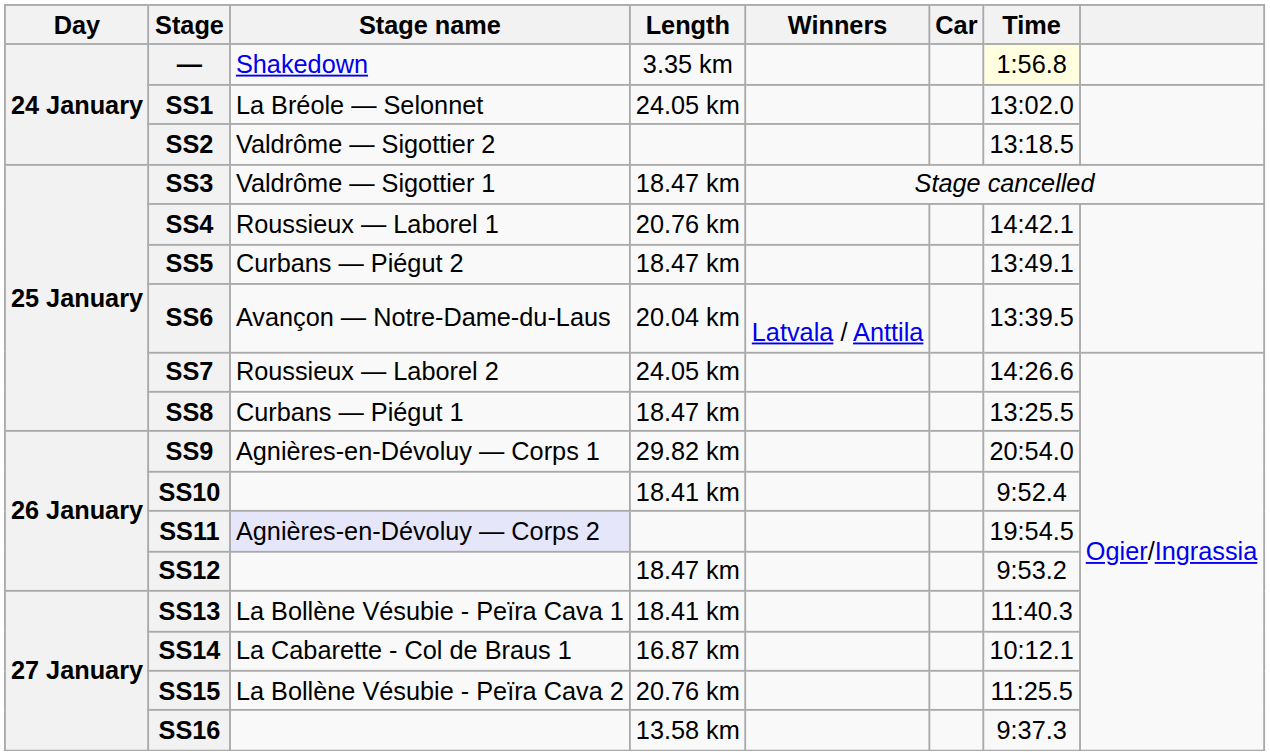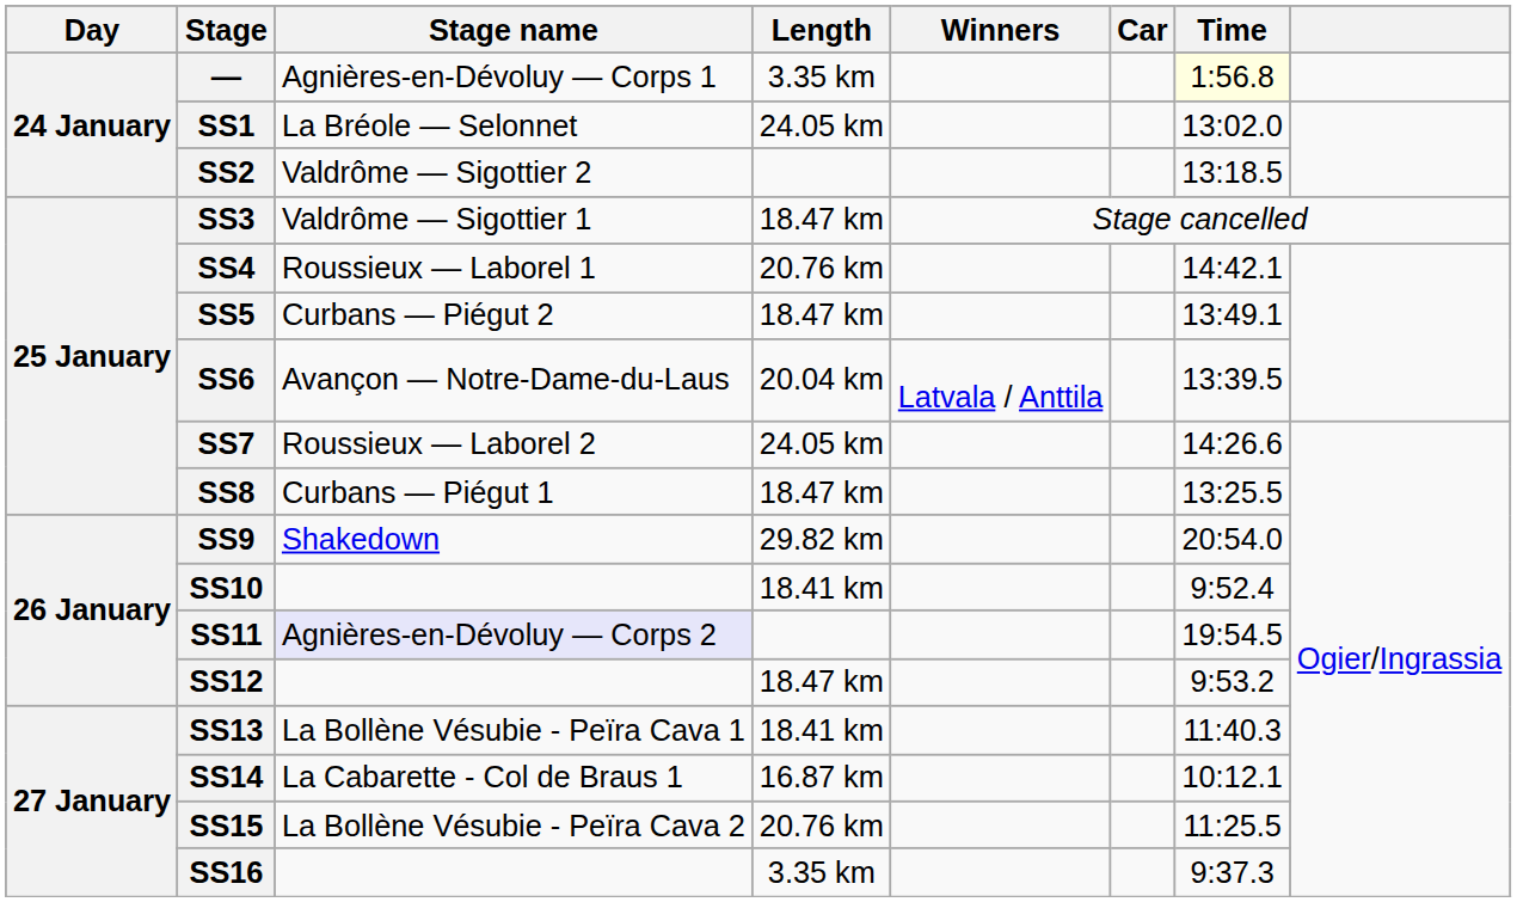 <table class="wikitable" style="font-size: 85%;">
 <tr>
 <th>Day</th>
 <th>Stage</th>
 <th>Stage name</th>
 <th>Length</th>
 <th>Winners</th>
 <th>Car</th>
 <th>Time</th>
 <th></th>
 </tr>
 <tr>
 <th rowspan="3">24 January</th>
 <th>—</th>
-<td><a href='#'>Shakedown</a></td>
+<td>Agnières-en-Dévoluy — Corps 1</td>
 <td align="center">3.35 km</td>
 <td></td>
 <td></td>
 <td align="center" style="background: lightyellow;">1:56.8</td>
 <td></td>
 </tr>
 <tr>
 <th>SS1</th>
 <td>La Bréole — Selonnet</td>
 <td align="center">24.05 km</td>
 <td></td>
 <td></td>
 <td align="center">13:02.0</td>
 <td rowspan="2"></td>
 </tr>
 <tr>
 <th>SS2</th>
 <td>Valdrôme — Sigottier 2</td>
 <td align="center"></td>
 <td></td>
 <td></td>
 <td align="center">13:18.5</td>
 </tr>
 <tr>
 <th rowspan="6">25 January</th>
 <th>SS3</th>
 <td>Valdrôme — Sigottier 1</td>
 <td align="center">18.47 km</td>
 <td colspan="4" align="center"><em>Stage cancelled</em></td>
 </tr>
 <tr>
 <th>SS4</th>
 <td>Roussieux — Laborel 1</td>
 <td align="center">20.76 km</td>
 <td></td>
 <td></td>
 <td align="center">14:42.1</td>
 <td rowspan="3"></td>
 </tr>
 <tr>
 <th>SS5</th>
 <td>Curbans — Piégut 2</td>
 <td align="center">18.47 km</td>
 <td></td>
 <td></td>
 <td align="center">13:49.1</td>
 </tr>
 <tr>
 <th>SS6</th>
 <td>Avançon — Notre-Dame-du-Laus</td>
 <td align="center">20.04 km</td>
 <td><br><a href='#'>Latvala</a> / <a href='#'>Anttila</a></td>
 <td><br></td>
 <td align="center">13:39.5</td>
 </tr>
 <tr>
 <th>SS7</th>
 <td>Roussieux — Laborel 2</td>
 <td align="center">24.05 km</td>
 <td></td>
 <td></td>
 <td align="center">14:26.6</td>
 <td rowspan="10"><a href='#'>Ogier</a>/<a href='#'>Ingrassia</a></td>
 </tr>
 <tr>
 <th>SS8</th>
 <td>Curbans — Piégut 1</td>
 <td align="center">18.47 km</td>
 <td></td>
 <td></td>
 <td align="center">13:25.5</td>
 </tr>
 <tr>
 <th rowspan="4">26 January</th>
 <th>SS9</th>
-<td>Agnières-en-Dévoluy — Corps 1</td>
+<td><a href='#'>Shakedown</a></td>
 <td align="center">29.82 km</td>
 <td></td>
 <td></td>
 <td align="center">20:54.0</td>
 </tr>
 <tr>
 <th>SS10</th>
 <td></td>
 <td align="center">18.41 km</td>
 <td></td>
 <td></td>
 <td align="center">9:52.4</td>
 </tr>
 <tr>
 <th>SS11</th>
 <td style="background: lavender;">Agnières-en-Dévoluy — Corps 2</td>
 <td align="center"></td>
 <td></td>
 <td></td>
 <td align="center">19:54.5</td>
 </tr>
 <tr>
 <th>SS12</th>
 <td></td>
 <td align="center">18.47 km</td>
 <td></td>
 <td></td>
 <td align="center">9:53.2</td>
 </tr>
 <tr>
 <th rowspan="4">27 January</th>
 <th>SS13</th>
 <td>La Bollène Vésubie - Peïra Cava 1</td>
 <td align="center">18.41 km</td>
 <td></td>
 <td></td>
 <td align="center">11:40.3</td>
 </tr>
 <tr>
 <th>SS14</th>
 <td>La Cabarette - Col de Braus 1</td>
 <td align="center">16.87 km</td>
 <td></td>
 <td></td>
 <td align="center">10:12.1</td>
 </tr>
 <tr>
 <th>SS15</th>
 <td>La Bollène Vésubie - Peïra Cava 2</td>
 <td align="center">20.76 km</td>
 <td></td>
 <td></td>
 <td align="center">11:25.5</td>
 </tr>
 <tr>
 <th>SS16</th>
 <td></td>
-<td align="center">13.58 km</td>
+<td align="center">3.35 km</td>
 <td></td>
 <td></td>
 <td align="center">9:37.3</td>
 </tr>
 <tr>
 </tr>
 </table>
